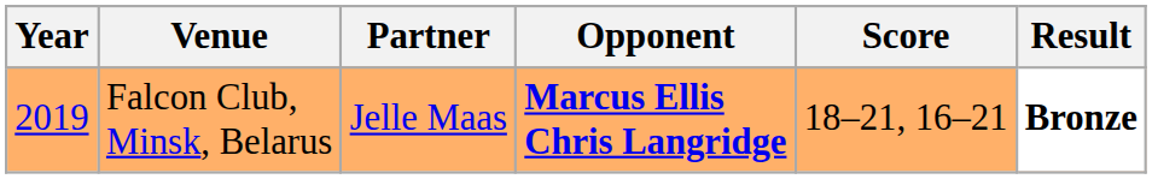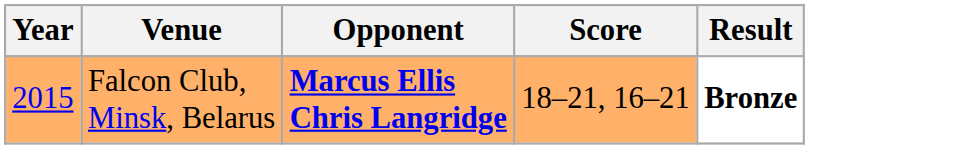 <table class="sortable wikitable" style="font-size: 90%;">
 <tr>
 <th>Year</th>
 <th>Venue</th>
-<th>Partner</th>
 <th>Opponent</th>
 <th>Score</th>
 <th>Result</th>
 </tr>
 <tr style="background:#FFB069">
-<td align="center"><a href='#'>2019</a></td>
+<td align="center"><a href='#'>2015</a></td>
 <td align="left">Falcon Club,<br><a href='#'>Minsk</a>, Belarus</td>
-<td align="left"> <a href='#'>Jelle Maas</a></td>
 <td align="left"><strong> <a href='#'>Marcus Ellis</a><br> <a href='#'>Chris Langridge</a></strong></td>
 <td align="left">18–21, 16–21</td>
 <td style="text-align:left; background:white"> <strong>Bronze</strong></td>
 </tr>
 </table>
